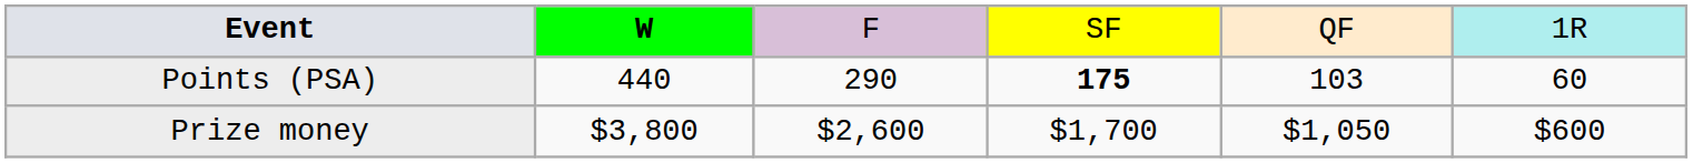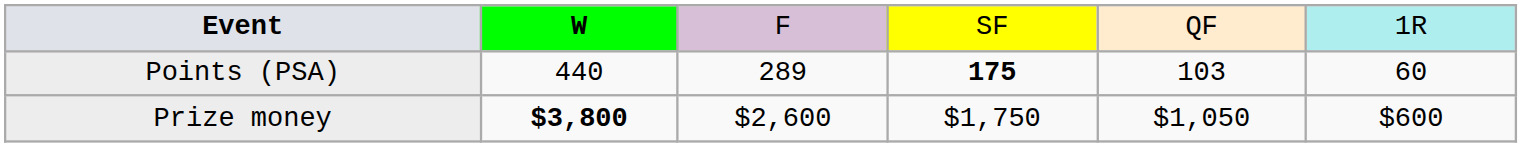 <table class=wikitable style=font-size:90%;text-align:center>
 <tr>
 <td width=200 colspan=1 bgcolor=#dfe2e9><strong>Event</strong></td>
 <td width=80 bgcolor=lime><strong>W</strong></td>
 <td width=85 bgcolor=#D8BFD8>F</td>
 <td width=85 bgcolor=#FFFF00>SF</td>
 <td width=85 bgcolor=#ffebcd>QF</td>
 <td width=85 bgcolor=#afeeee>1R</td>
 </tr>
 <tr>
 <td bgcolor=#EDEDED>Points (PSA)</td>
 <td>440</td>
-<td>290</td>
+<td>289</td>
 <td><strong>175</strong></td>
 <td>103</td>
 <td>60</td>
 </tr>
 <tr>
 <td bgcolor=#EDEDED>Prize money</td>
-<td>$3,800</td>
+<td><strong>$3,800</strong></td>
 <td>$2,600</td>
-<td>$1,700</td>
+<td>$1,750</td>
 <td>$1,050</td>
 <td>$600</td>
 </tr>
 </table>
